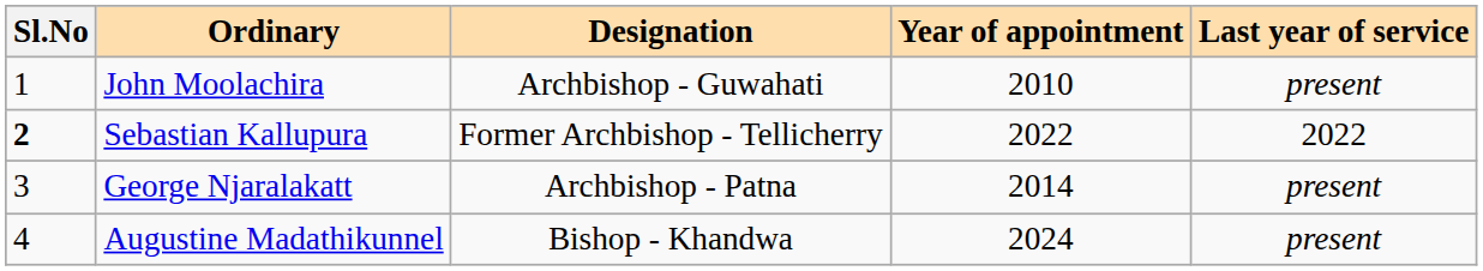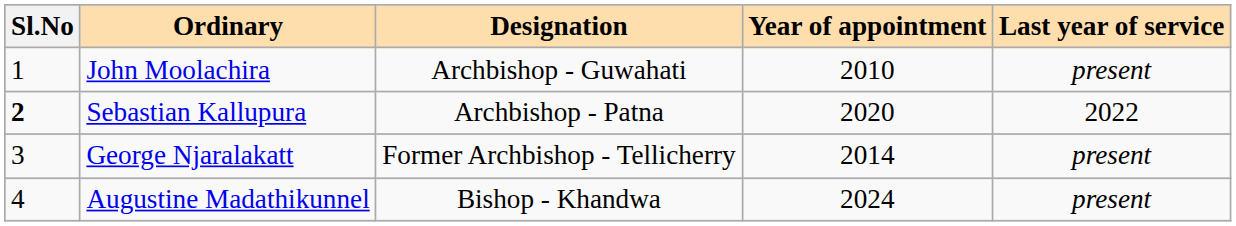 <table class="wikitable">
 <tr>
 <th>Sl.No</th>
 <th style="background: #ffdead;">Ordinary</th>
 <th style="background: #ffdead;">Designation</th>
 <th style="background: #ffdead;">Year of appointment</th>
 <th style="background: #ffdead;">Last year of service</th>
 </tr>
 <tr>
 <td>1</td>
 <td><a href='#'>John Moolachira</a></td>
 <td align="center">Archbishop - Guwahati</td>
 <td align="center">2010</td>
 <td align="center"><em>present</em></td>
 </tr>
 <tr>
 <td><strong>2</strong></td>
 <td><a href='#'>Sebastian Kallupura</a></td>
-<td align="center">Former Archbishop -  Tellicherry</td>
-<td align="center">2022</td>
+<td align="center">Archbishop - Patna</td>
+<td align="center">2020</td>
 <td align="center">2022</td>
 </tr>
 <tr>
 <td>3</td>
 <td><a href='#'>George Njaralakatt</a></td>
-<td align="center">Archbishop - Patna</td>
+<td align="center">Former Archbishop -  Tellicherry</td>
 <td align="center">2014</td>
 <td align="center"><em>present</em></td>
 </tr>
 <tr>
 <td>4</td>
 <td><a href='#'>Augustine Madathikunnel</a></td>
 <td align="center">Bishop - Khandwa</td>
 <td align="center">2024</td>
 <td align="center"><em>present</em></td>
 </tr>
 </table>
